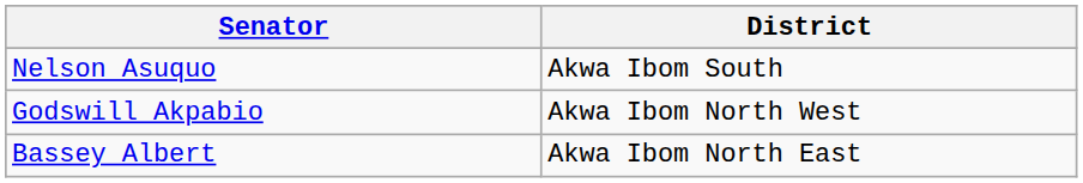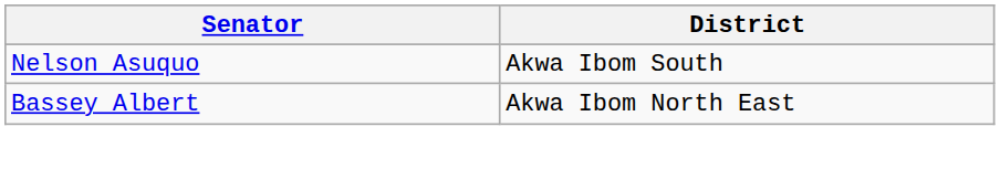 <table class="wikitable">
 <tr>
 <th style="width:20em"><a href='#'>Senator</a></th>
 <th style="width:20em">District</th>
 </tr>
 <tr>
 <td><a href='#'>Nelson Asuquo</a></td>
 <td>Akwa Ibom South</td>
 </tr>
 <tr>
-<td><a href='#'>Godswill Akpabio</a></td>
-<td>Akwa Ibom North West</td>
-</tr>
-<tr>
 <td><a href='#'>Bassey Albert</a></td>
 <td>Akwa Ibom North East</td>
 </tr>
 </table>
